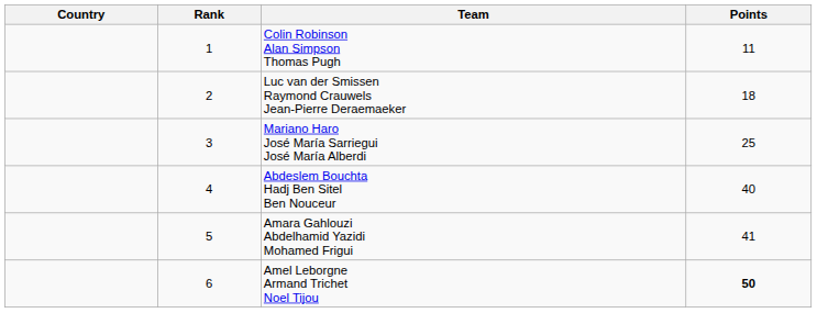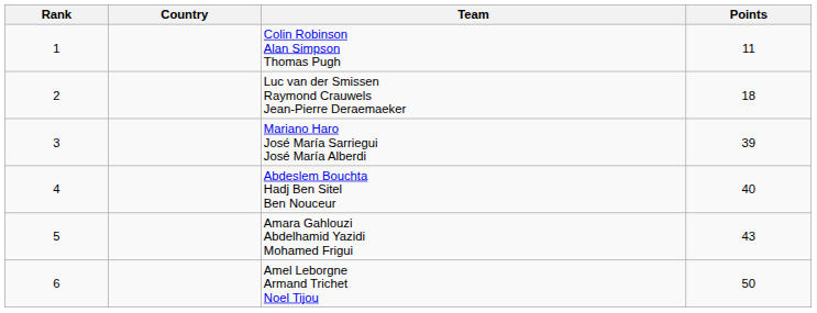 <table class="wikitable sortable" style=" text-align:center; font-size:95%;" width="50%">
 <tr>
+<th>Rank</th>
 <th>Country</th>
-<th>Rank</th>
 <th>Team</th>
 <th>Points</th>
 </tr>
 <tr>
+<td align=center>1</td>
 <td align=left></td>
-<td align=center>1</td>
 <td align=left><a href='#'>Colin Robinson</a><br><a href='#'>Alan Simpson</a><br>Thomas Pugh</td>
 <td>11</td>
 </tr>
 <tr>
+<td align=center>2</td>
 <td align=left></td>
-<td align=center>2</td>
 <td align=left>Luc van der Smissen<br>Raymond Crauwels<br>Jean-Pierre Deraemaeker</td>
 <td>18</td>
 </tr>
 <tr>
+<td align=center>3</td>
 <td align=left></td>
-<td align=center>3</td>
 <td align=left><a href='#'>Mariano Haro</a><br>José María Sarriegui<br>José María Alberdi</td>
-<td>25</td>
+<td>39</td>
 </tr>
 <tr>
+<td align=center>4</td>
 <td align=left></td>
-<td align=center>4</td>
 <td align=left><a href='#'>Abdeslem Bouchta</a><br>Hadj Ben Sitel<br>Ben Nouceur</td>
 <td>40</td>
 </tr>
 <tr>
+<td align=center>5</td>
 <td align=left></td>
-<td align=center>5</td>
 <td align=left>Amara Gahlouzi<br>Abdelhamid Yazidi<br>Mohamed Frigui</td>
-<td>41</td>
+<td>43</td>
 </tr>
 <tr>
+<td align=center>6</td>
 <td align=left></td>
-<td align=center>6</td>
 <td align=left>Amel Leborgne<br>Armand Trichet<br><a href='#'>Noel Tijou</a></td>
-<td><strong>50</strong></td>
+<td>50</td>
 </tr>
 </table>
